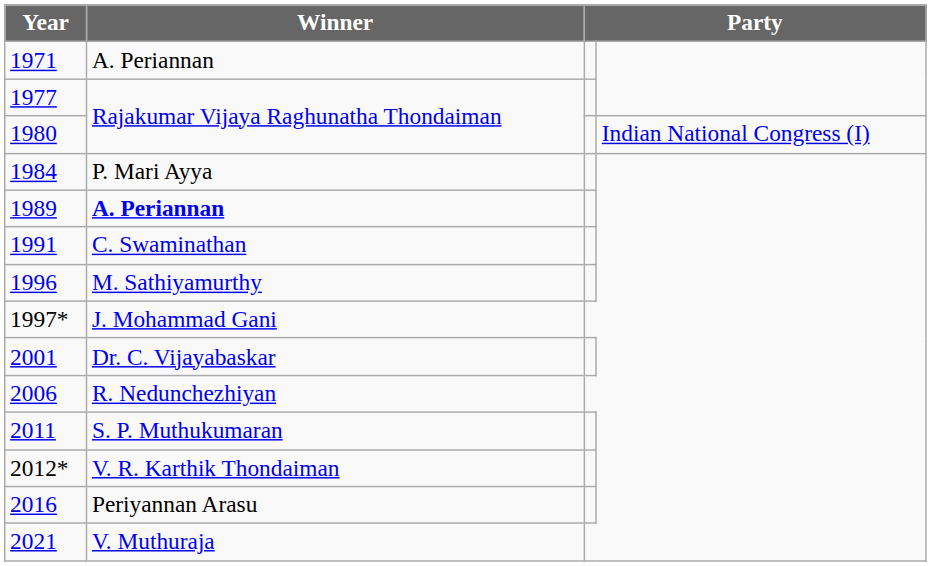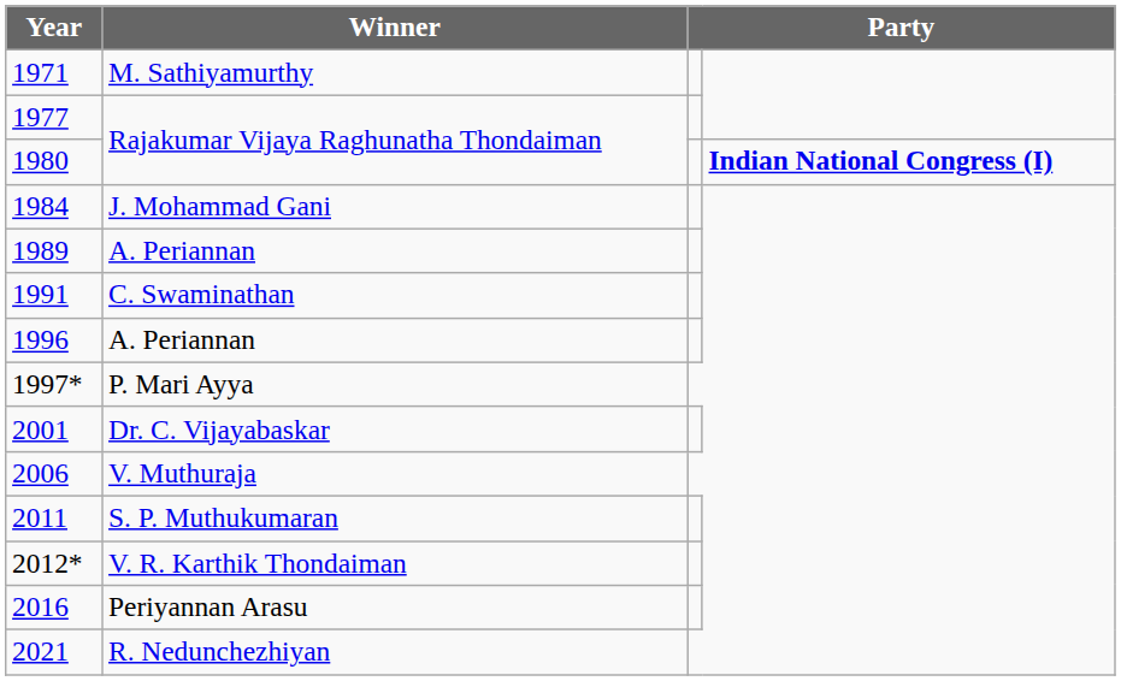 <table class="wikitable" width="50%">
 <tr>
 <th style="background-color:#666666; color:white">Year</th>
 <th style="background-color:#666666; color:white">Winner</th>
 <th style="background-color:#666666; color:white" colspan="2">Party</th>
 </tr>
 <tr>
 <td><a href='#'>1971</a></td>
-<td>A. Periannan</td>
+<td><a href='#'>M. Sathiyamurthy</a></td>
 <td></td>
 </tr>
 <tr>
 <td><a href='#'>1977</a></td>
 <td rowspan=2><a href='#'>Rajakumar Vijaya Raghunatha Thondaiman</a></td>
 <td></td>
 </tr>
 <tr>
 <td><a href='#'>1980</a></td>
 <td></td>
-<td><a href='#'>Indian National Congress (I)</a></td>
+<td><strong><a href='#'>Indian National Congress (I)</a></strong></td>
 </tr>
 <tr>
 <td><a href='#'>1984</a></td>
-<td>P. Mari Ayya</td>
+<td><a href='#'>J. Mohammad Gani</a></td>
 <td></td>
 </tr>
 <tr>
 <td><a href='#'>1989</a></td>
-<td><strong><a href='#'>A. Periannan</a></strong></td>
+<td><a href='#'>A. Periannan</a></td>
 <td></td>
 </tr>
 <tr>
 <td><a href='#'>1991</a></td>
 <td><a href='#'>C. Swaminathan</a></td>
 <td></td>
 </tr>
 <tr>
 <td><a href='#'>1996</a></td>
-<td><a href='#'>M. Sathiyamurthy</a></td>
+<td>A. Periannan</td>
 <td></td>
 </tr>
 <tr>
 <td>1997*</td>
-<td><a href='#'>J. Mohammad Gani</a></td>
+<td>P. Mari Ayya</td>
 </tr>
 <tr>
 <td><a href='#'>2001</a></td>
 <td><a href='#'>Dr. C. Vijayabaskar</a></td>
 <td></td>
 </tr>
 <tr>
 <td><a href='#'>2006</a></td>
-<td><a href='#'>R. Nedunchezhiyan</a></td>
+<td><a href='#'>V. Muthuraja</a></td>
 </tr>
 <tr>
 <td><a href='#'>2011</a></td>
 <td><a href='#'>S. P. Muthukumaran</a></td>
 <td></td>
 </tr>
 <tr>
 <td>2012*</td>
 <td><a href='#'>V. R. Karthik Thondaiman</a></td>
 <td></td>
 </tr>
 <tr>
 <td><a href='#'>2016</a></td>
 <td>Periyannan Arasu</td>
 <td></td>
 </tr>
 <tr>
 <td><a href='#'>2021</a></td>
-<td><a href='#'>V. Muthuraja</a></td>
+<td><a href='#'>R. Nedunchezhiyan</a></td>
 </tr>
 </table>
